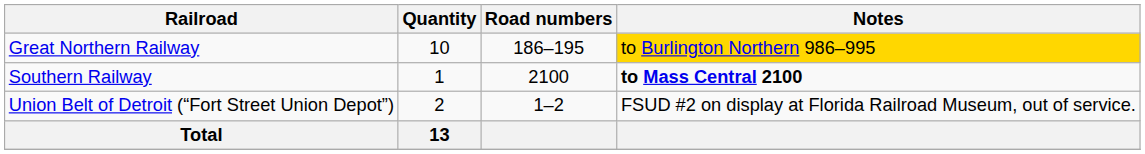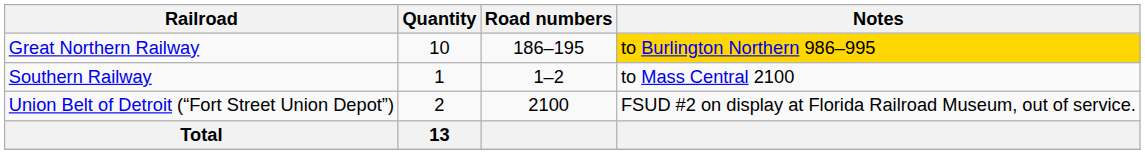 <table class="wikitable">
 <tr>
 <th>Railroad</th>
 <th>Quantity</th>
 <th>Road numbers</th>
 <th>Notes</th>
 </tr>
 <tr>
 <td><a href='#'>Great Northern Railway</a></td>
 <td style="text-align: center;">10</td>
 <td style="text-align: center;">186–195</td>
 <td style="background: gold;">to <a href='#'>Burlington Northern</a> 986–995</td>
 </tr>
 <tr>
 <td><a href='#'>Southern Railway</a></td>
 <td style="text-align: center;">1</td>
-<td style="text-align: center;">2100</td>
-<td><strong>to <a href='#'>Mass Central</a> 2100</strong></td>
+<td style="text-align: center;">1–2</td>
+<td>to <a href='#'>Mass Central</a> 2100</td>
 </tr>
 <tr>
 <td><a href='#'>Union Belt of Detroit</a> (“Fort Street Union Depot”)</td>
 <td style="text-align: center;">2</td>
-<td style="text-align: center;">1–2</td>
+<td style="text-align: center;">2100</td>
 <td>FSUD #2 on display at Florida Railroad Museum, out of service.</td>
 </tr>
 <tr>
 <th>Total</th>
 <th>13</th>
 <th></th>
 <th></th>
 </tr>
 <tr>
 </tr>
 </table>
